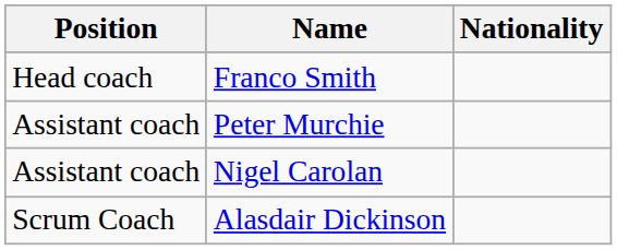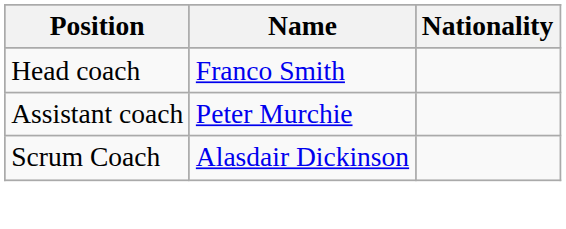 <table class="wikitable">
 <tr>
 <th>Position</th>
 <th>Name</th>
 <th>Nationality</th>
 </tr>
 <tr>
 <td>Head coach</td>
 <td><a href='#'>Franco Smith</a></td>
 <td></td>
 </tr>
 <tr>
 <td>Assistant coach</td>
 <td><a href='#'>Peter Murchie</a></td>
 <td></td>
 </tr>
 <tr>
-<td>Assistant coach</td>
-<td><a href='#'>Nigel Carolan</a></td>
-<td></td>
-</tr>
-<tr>
 <td>Scrum Coach</td>
 <td><a href='#'>Alasdair Dickinson</a></td>
 <td></td>
 </tr>
 </table>
